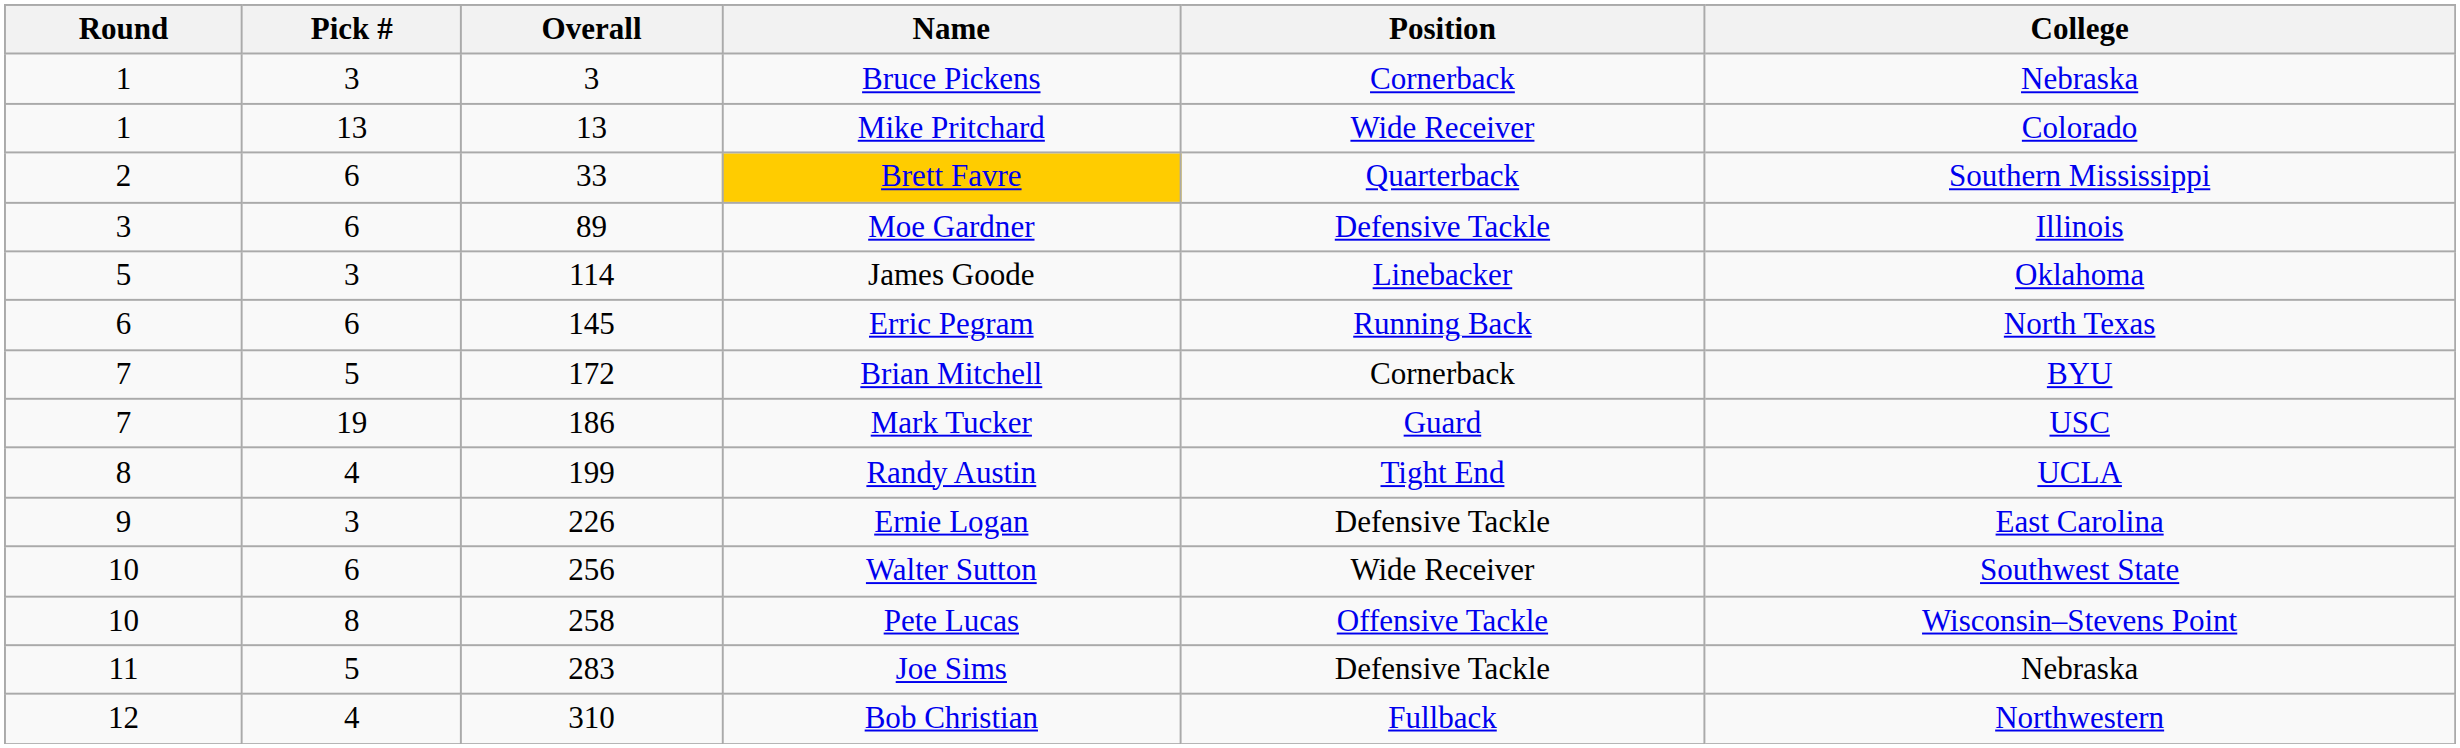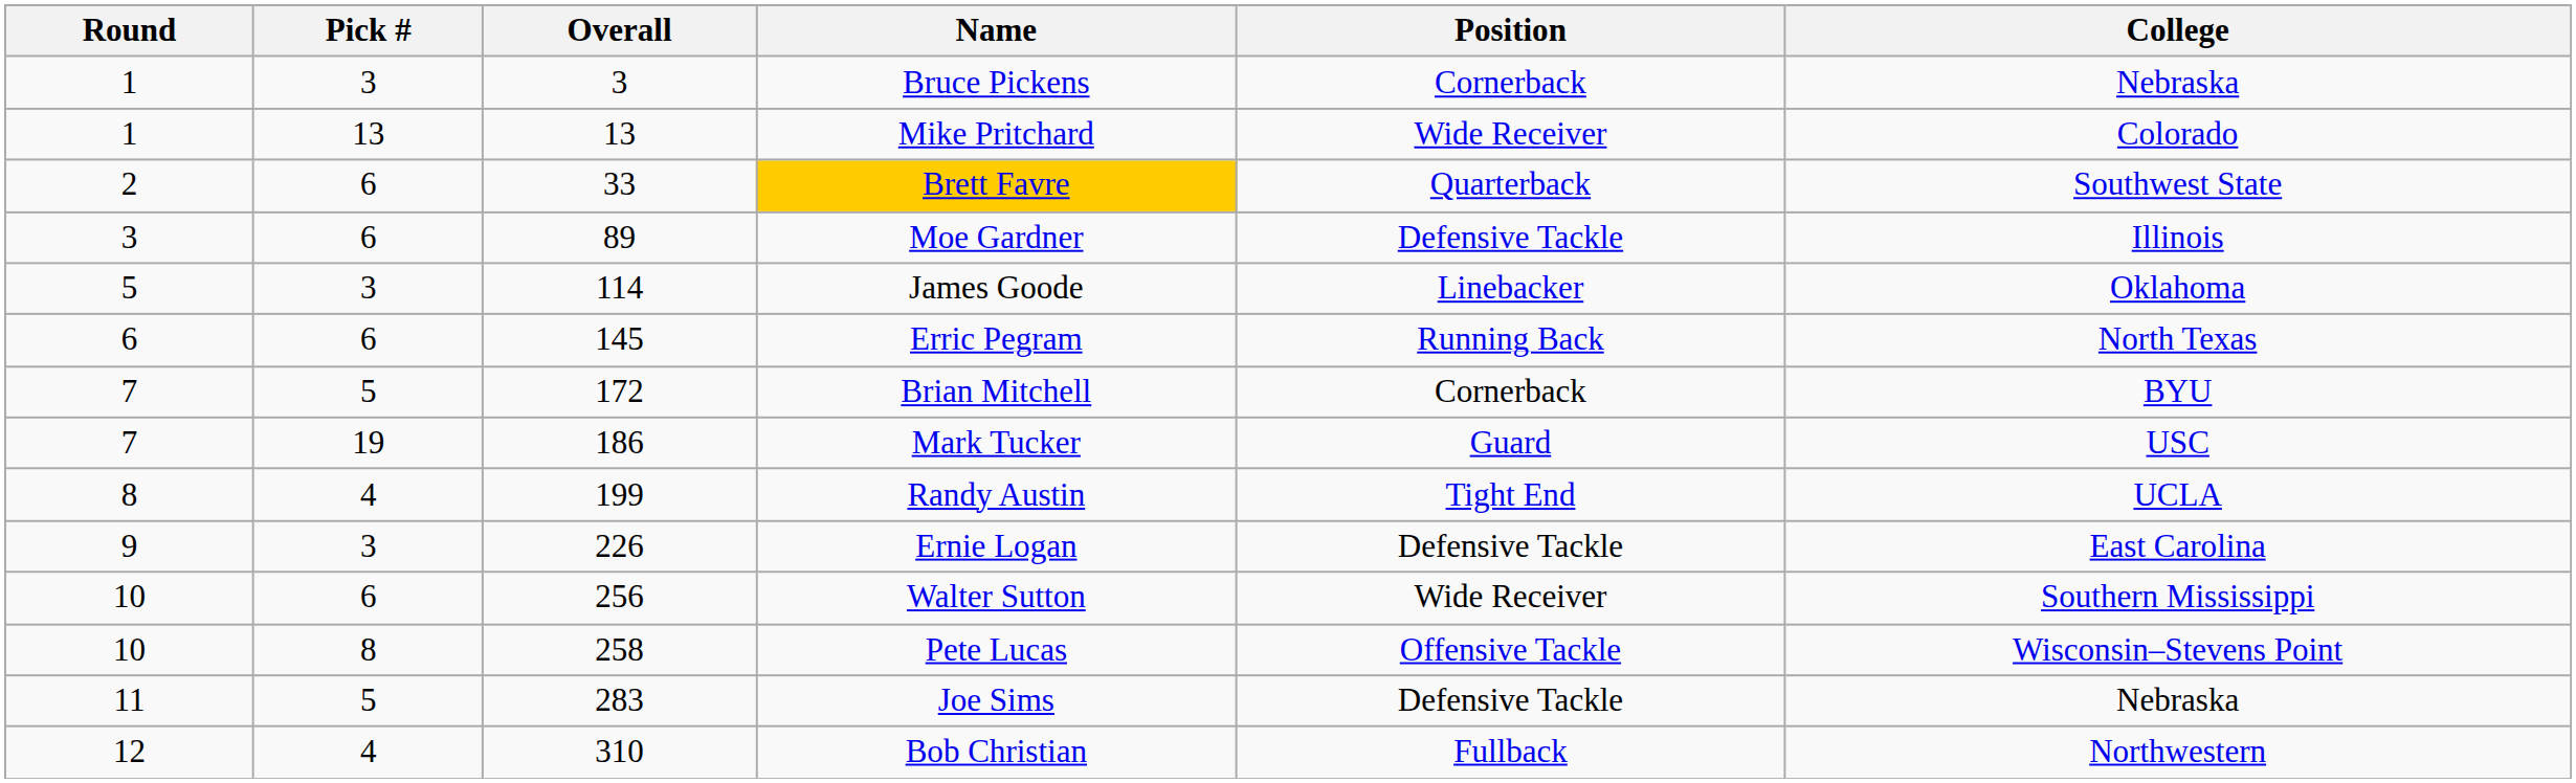 <table class="wikitable sortable sortable" style="width: 100%; text-align:center">
 <tr>
 <th>Round</th>
 <th>Pick #</th>
 <th>Overall</th>
 <th>Name</th>
 <th>Position</th>
 <th>College</th>
 </tr>
 <tr>
 <td>1</td>
 <td>3</td>
 <td>3</td>
 <td><a href='#'>Bruce Pickens</a></td>
 <td><a href='#'>Cornerback</a></td>
 <td><a href='#'>Nebraska</a></td>
 </tr>
 <tr>
 <td>1</td>
 <td>13</td>
 <td>13</td>
 <td><a href='#'>Mike Pritchard</a></td>
 <td><a href='#'>Wide Receiver</a></td>
 <td><a href='#'>Colorado</a></td>
 </tr>
 <tr>
 <td>2</td>
 <td>6</td>
 <td>33</td>
 <td bgcolor=#FFCC00><a href='#'>Brett Favre</a></td>
 <td><a href='#'>Quarterback</a></td>
-<td><a href='#'>Southern Mississippi</a></td>
+<td><a href='#'>Southwest State</a></td>
 </tr>
 <tr>
 <td>3</td>
 <td>6</td>
 <td>89</td>
 <td><a href='#'>Moe Gardner</a></td>
 <td><a href='#'>Defensive Tackle</a></td>
 <td><a href='#'>Illinois</a></td>
 </tr>
 <tr>
 <td>5</td>
 <td>3</td>
 <td>114</td>
 <td>James Goode</td>
 <td><a href='#'>Linebacker</a></td>
 <td><a href='#'>Oklahoma</a></td>
 </tr>
 <tr>
 <td>6</td>
 <td>6</td>
 <td>145</td>
 <td><a href='#'>Erric Pegram</a></td>
 <td><a href='#'>Running Back</a></td>
 <td><a href='#'>North Texas</a></td>
 </tr>
 <tr>
 <td>7</td>
 <td>5</td>
 <td>172</td>
 <td><a href='#'>Brian Mitchell</a></td>
 <td>Cornerback</td>
 <td><a href='#'>BYU</a></td>
 </tr>
 <tr>
 <td>7</td>
 <td>19</td>
 <td>186</td>
 <td><a href='#'>Mark Tucker</a></td>
 <td><a href='#'>Guard</a></td>
 <td><a href='#'>USC</a></td>
 </tr>
 <tr>
 <td>8</td>
 <td>4</td>
 <td>199</td>
 <td><a href='#'>Randy Austin</a></td>
 <td><a href='#'>Tight End</a></td>
 <td><a href='#'>UCLA</a></td>
 </tr>
 <tr>
 <td>9</td>
 <td>3</td>
 <td>226</td>
 <td><a href='#'>Ernie Logan</a></td>
 <td>Defensive Tackle</td>
 <td><a href='#'>East Carolina</a></td>
 </tr>
 <tr>
 <td>10</td>
 <td>6</td>
 <td>256</td>
 <td><a href='#'>Walter Sutton</a></td>
 <td>Wide Receiver</td>
-<td><a href='#'>Southwest State</a></td>
+<td><a href='#'>Southern Mississippi</a></td>
 </tr>
 <tr>
 <td>10</td>
 <td>8</td>
 <td>258</td>
 <td><a href='#'>Pete Lucas</a></td>
 <td><a href='#'>Offensive Tackle</a></td>
 <td><a href='#'>Wisconsin–Stevens Point</a></td>
 </tr>
 <tr>
 <td>11</td>
 <td>5</td>
 <td>283</td>
 <td><a href='#'>Joe Sims</a></td>
 <td>Defensive Tackle</td>
 <td>Nebraska</td>
 </tr>
 <tr>
 <td>12</td>
 <td>4</td>
 <td>310</td>
 <td><a href='#'>Bob Christian</a></td>
 <td><a href='#'>Fullback</a></td>
 <td><a href='#'>Northwestern</a></td>
 </tr>
 </table>
